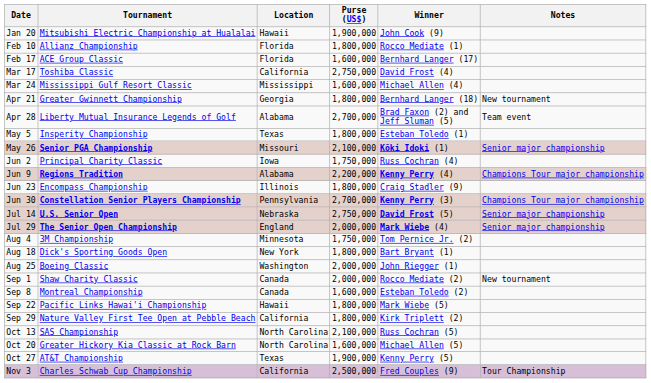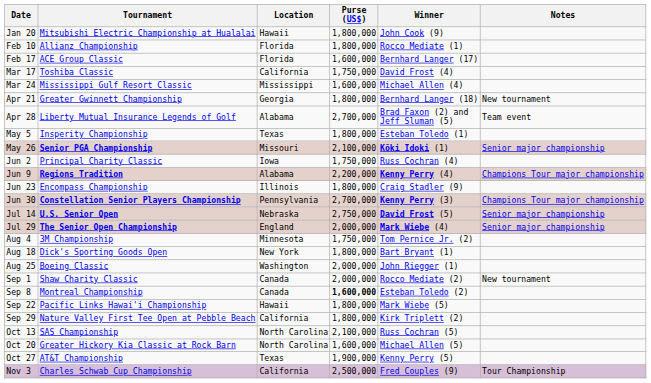 <table class="wikitable" style="font-size:95%">
 <tr>
 <th>Date</th>
 <th>Tournament</th>
 <th>Location</th>
 <th>Purse<br>(<a href='#'>US$</a>)</th>
 <th>Winner</th>
 <th>Notes</th>
 </tr>
 <tr>
 <td>Jan 20</td>
 <td><a href='#'>Mitsubishi Electric Championship at Hualalai</a></td>
 <td>Hawaii</td>
-<td align=right>1,900,000</td>
+<td align=right>1,800,000</td>
 <td> <a href='#'>John Cook</a> (9)</td>
 <td></td>
 </tr>
 <tr>
 <td>Feb 10</td>
 <td><a href='#'>Allianz Championship</a></td>
 <td>Florida</td>
 <td align=right>1,800,000</td>
 <td> <a href='#'>Rocco Mediate</a> (1)</td>
 <td></td>
 </tr>
 <tr>
 <td>Feb 17</td>
 <td><a href='#'>ACE Group Classic</a></td>
 <td>Florida</td>
 <td align=right>1,600,000</td>
 <td> <a href='#'>Bernhard Langer</a> (17)</td>
 <td></td>
 </tr>
 <tr>
 <td>Mar 17</td>
 <td><a href='#'>Toshiba Classic</a></td>
 <td>California</td>
-<td align=right>2,750,000</td>
+<td align=right>1,750,000</td>
 <td> <a href='#'>David Frost</a> (4)</td>
 <td></td>
 </tr>
 <tr>
 <td>Mar 24</td>
 <td><a href='#'>Mississippi Gulf Resort Classic</a></td>
 <td>Mississippi</td>
 <td align=right>1,600,000</td>
 <td> <a href='#'>Michael Allen</a> (4)</td>
 <td></td>
 </tr>
 <tr>
 <td>Apr 21</td>
 <td><a href='#'>Greater Gwinnett Championship</a></td>
 <td>Georgia</td>
 <td align=right>1,800,000</td>
 <td> <a href='#'>Bernhard Langer</a> (18)</td>
 <td>New tournament</td>
 </tr>
 <tr>
 <td>Apr 28</td>
 <td><a href='#'>Liberty Mutual Insurance Legends of Golf</a></td>
 <td>Alabama</td>
 <td align=right>2,700,000</td>
 <td> <a href='#'>Brad Faxon</a> (2) and<br> <a href='#'>Jeff Sluman</a> (5)</td>
 <td>Team event</td>
 </tr>
 <tr>
 <td>May 5</td>
 <td><a href='#'>Insperity Championship</a></td>
 <td>Texas</td>
 <td align=right>1,800,000</td>
 <td> <a href='#'>Esteban Toledo</a> (1)</td>
 <td></td>
 </tr>
 <tr style="background:#e5d1cb;">
 <td>May 26</td>
 <td><strong><a href='#'>Senior PGA Championship</a></strong></td>
 <td>Missouri</td>
 <td align=right>2,100,000</td>
 <td> <strong><a href='#'>Kōki Idoki</a></strong> (1)</td>
 <td><a href='#'>Senior major championship</a></td>
 </tr>
 <tr>
 <td>Jun 2</td>
 <td><a href='#'>Principal Charity Classic</a></td>
 <td>Iowa</td>
 <td align=right>1,750,000</td>
 <td> <a href='#'>Russ Cochran</a> (4)</td>
 <td></td>
 </tr>
 <tr style="background:#e5d1cb;">
 <td>Jun 9</td>
 <td><strong><a href='#'>Regions Tradition</a></strong></td>
 <td>Alabama</td>
 <td align=right>2,200,000</td>
 <td> <strong><a href='#'>Kenny Perry</a></strong> (4)</td>
 <td><a href='#'>Champions Tour major championship</a></td>
 </tr>
 <tr>
 <td>Jun 23</td>
 <td><a href='#'>Encompass Championship</a></td>
 <td>Illinois</td>
 <td align=right>1,800,000</td>
 <td> <a href='#'>Craig Stadler</a> (9)</td>
 <td></td>
 </tr>
 <tr style="background:#e5d1cb;">
 <td>Jun 30</td>
 <td><strong><a href='#'>Constellation Senior Players Championship</a></strong></td>
 <td>Pennsylvania</td>
 <td align=right>2,700,000</td>
 <td> <strong><a href='#'>Kenny Perry</a></strong> (3)</td>
 <td><a href='#'>Champions Tour major championship</a></td>
 </tr>
 <tr style="background:#e5d1cb;">
 <td>Jul 14</td>
 <td><strong><a href='#'>U.S. Senior Open</a></strong></td>
 <td>Nebraska</td>
 <td align=right>2,750,000</td>
 <td> <strong><a href='#'>David Frost</a></strong> (5)</td>
 <td><a href='#'>Senior major championship</a></td>
 </tr>
 <tr style="background:#e5d1cb;">
 <td>Jul 29</td>
 <td><strong><a href='#'>The Senior Open Championship</a></strong></td>
 <td>England</td>
 <td align=right>2,000,000</td>
 <td> <strong><a href='#'>Mark Wiebe</a></strong> (4)</td>
 <td><a href='#'>Senior major championship</a></td>
 </tr>
 <tr>
 <td>Aug 4</td>
 <td><a href='#'>3M Championship</a></td>
 <td>Minnesota</td>
 <td align=right>1,750,000</td>
 <td> <a href='#'>Tom Pernice Jr.</a> (2)</td>
 <td></td>
 </tr>
 <tr>
 <td>Aug 18</td>
 <td><a href='#'>Dick's Sporting Goods Open</a></td>
 <td>New York</td>
 <td align=right>1,800,000</td>
 <td>  <a href='#'>Bart Bryant</a> (1)</td>
 <td></td>
 </tr>
 <tr>
 <td>Aug 25</td>
 <td><a href='#'>Boeing Classic</a></td>
 <td>Washington</td>
 <td align=right>2,000,000</td>
 <td> <a href='#'>John Riegger</a> (1)</td>
 <td></td>
 </tr>
 <tr>
 <td>Sep 1</td>
 <td><a href='#'>Shaw Charity Classic</a></td>
 <td>Canada</td>
 <td align=right>2,000,000</td>
 <td> <a href='#'>Rocco Mediate</a> (2)</td>
 <td>New tournament</td>
 </tr>
 <tr>
 <td>Sep 8</td>
 <td><a href='#'>Montreal Championship</a></td>
 <td>Canada</td>
-<td align=right>1,600,000</td>
+<td align=right><strong>1,600,000</strong></td>
 <td> <a href='#'>Esteban Toledo</a> (2)</td>
 <td></td>
 </tr>
 <tr>
 <td>Sep 22</td>
 <td><a href='#'>Pacific Links Hawai'i Championship</a></td>
 <td>Hawaii</td>
 <td align=right>1,800,000</td>
 <td> <a href='#'>Mark Wiebe</a> (5)</td>
 <td></td>
 </tr>
 <tr>
 <td>Sep 29</td>
 <td><a href='#'>Nature Valley First Tee Open at Pebble Beach</a></td>
 <td>California</td>
 <td align=right>1,800,000</td>
 <td> <a href='#'>Kirk Triplett</a> (2)</td>
 <td></td>
 </tr>
 <tr>
 <td>Oct 13</td>
 <td><a href='#'>SAS Championship</a></td>
 <td>North Carolina</td>
 <td align=right>2,100,000</td>
 <td> <a href='#'>Russ Cochran</a> (5)</td>
 <td></td>
 </tr>
 <tr>
 <td>Oct 20</td>
 <td><a href='#'>Greater Hickory Kia Classic at Rock Barn</a></td>
 <td>North Carolina</td>
 <td align=right>1,600,000</td>
 <td> <a href='#'>Michael Allen</a> (5)</td>
 <td></td>
 </tr>
 <tr>
 <td>Oct 27</td>
 <td><a href='#'>AT&T Championship</a></td>
 <td>Texas</td>
 <td align=right>1,900,000</td>
 <td> <a href='#'>Kenny Perry</a> (5)</td>
 <td></td>
 </tr>
 <tr style="background:thistle;">
 <td>Nov 3</td>
 <td><a href='#'>Charles Schwab Cup Championship</a></td>
 <td>California</td>
 <td align=right>2,500,000</td>
 <td> <a href='#'>Fred Couples</a> (9)</td>
 <td>Tour Championship</td>
 </tr>
 </table>
